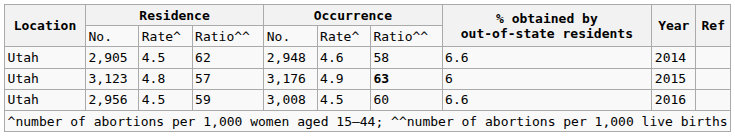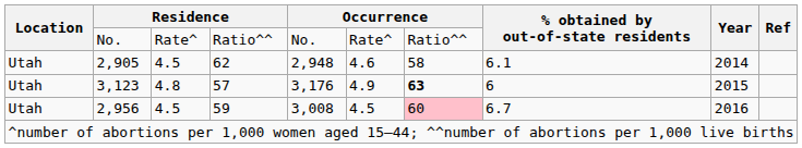 <table class="wikitable">
 <tr>
 <th rowspan="2">Location</th>
 <th colspan="3">Residence</th>
 <th colspan="3">Occurrence</th>
 <th rowspan="2">% obtained by<br>out-of-state residents</th>
 <th rowspan="2">Year</th>
 <th rowspan="2">Ref</th>
 </tr>
 <tr>
 <td>No.</td>
 <td>Rate^</td>
 <td>Ratio^^</td>
 <td>No.</td>
 <td>Rate^</td>
 <td>Ratio^^</td>
 </tr>
 <tr>
 <td>Utah</td>
 <td>2,905</td>
 <td>4.5</td>
 <td>62</td>
 <td>2,948</td>
 <td>4.6</td>
 <td>58</td>
-<td>6.6</td>
+<td>6.1</td>
 <td>2014</td>
 <td></td>
 </tr>
 <tr>
 <td>Utah</td>
 <td>3,123</td>
 <td>4.8</td>
 <td>57</td>
 <td>3,176</td>
 <td>4.9</td>
 <td><strong>63</strong></td>
 <td>6</td>
 <td>2015</td>
 <td></td>
 </tr>
 <tr>
 <td>Utah</td>
 <td>2,956</td>
 <td>4.5</td>
 <td>59</td>
 <td>3,008</td>
 <td>4.5</td>
-<td>60</td>
-<td>6.6</td>
+<td style="background: pink;">60</td>
+<td>6.7</td>
 <td>2016</td>
 <td></td>
 </tr>
 <tr>
 <td colspan="10">^number of abortions per 1,000 women aged 15–44; ^^number of abortions per 1,000 live births</td>
 </tr>
 </table>
